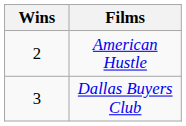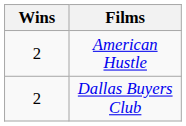 <table class="wikitable" style="text-align: center">
 <tr>
 <th scope="col" width="55">Wins</th>
 <th scope="col" width="100">Films</th>
 </tr>
 <tr>
 <td align="center">2</td>
 <td><em><a href='#'>American Hustle</a></em></td>
 </tr>
 <tr>
-<td align="center">3</td>
+<td align="center">2</td>
 <td><em><a href='#'>Dallas Buyers Club</a></em></td>
 </tr>
 </table>
